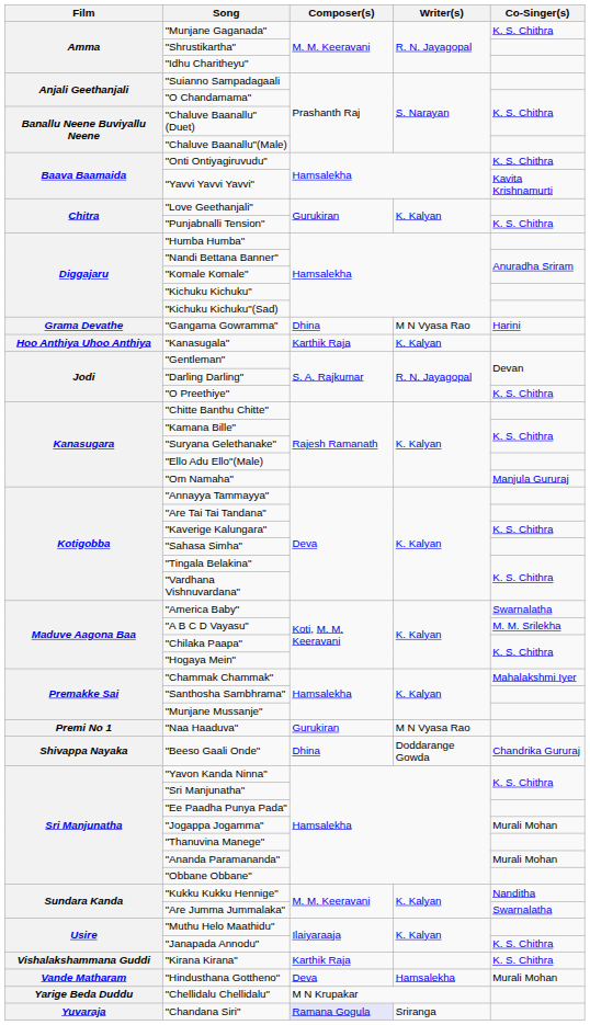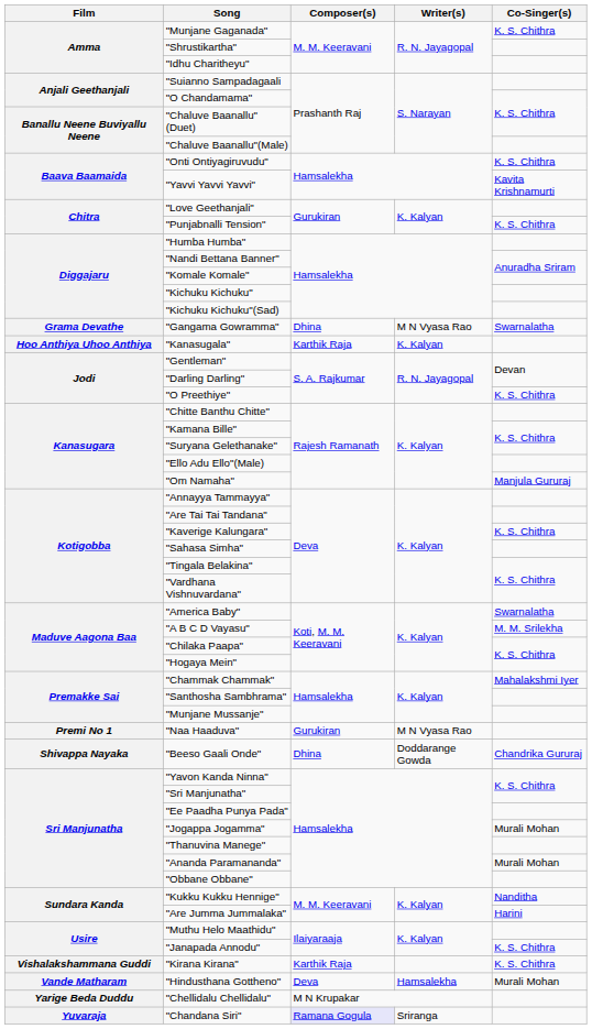 <table class="wikitable">
 <tr>
 <th>Film</th>
 <th>Song</th>
 <th>Composer(s)</th>
 <th>Writer(s)</th>
 <th>Co-Singer(s)</th>
 </tr>
 <tr>
 <th rowspan="3"><em>Amma</em></th>
 <td>"Munjane Gaganada"</td>
 <td rowspan="3"><a href='#'>M. M. Keeravani</a></td>
 <td rowspan="3"><a href='#'>R. N. Jayagopal</a></td>
 <td><a href='#'>K. S. Chithra</a></td>
 </tr>
 <tr>
 <td>"Shrustikartha"</td>
 <td></td>
 </tr>
 <tr>
 <td>"Idhu Charitheyu"</td>
 <td></td>
 </tr>
 <tr>
 <th rowspan="2"><em>Anjali Geethanjali</em></th>
 <td>"Suianno Sampadagaali</td>
 <td rowspan="4">Prashanth Raj</td>
 <td rowspan="4"><a href='#'>S. Narayan</a></td>
 <td></td>
 </tr>
 <tr>
 <td>"O Chandamama"</td>
 <td rowspan="2"><a href='#'>K. S. Chithra</a></td>
 </tr>
 <tr>
 <th rowspan="2"><em>Banallu Neene Buviyallu Neene</em></th>
 <td>"Chaluve Baanallu" (Duet)</td>
 </tr>
 <tr>
 <td>"Chaluve Baanallu"(Male)</td>
 <td></td>
 </tr>
 <tr>
 <th rowspan="2"><em><a href='#'>Baava Baamaida</a></em></th>
 <td>"Onti Ontiyagiruvudu"</td>
 <td colspan="2" rowspan="2"><a href='#'>Hamsalekha</a></td>
 <td><a href='#'>K. S. Chithra</a></td>
 </tr>
 <tr>
 <td>"Yavvi Yavvi Yavvi"</td>
 <td><a href='#'>Kavita Krishnamurti</a></td>
 </tr>
 <tr>
 <th rowspan="2"><em><a href='#'>Chitra</a></em></th>
 <td>"Love Geethanjali"</td>
 <td rowspan="2"><a href='#'>Gurukiran</a></td>
 <td rowspan="2"><a href='#'>K. Kalyan</a></td>
 <td></td>
 </tr>
 <tr>
 <td>"Punjabnalli Tension"</td>
 <td><a href='#'>K. S. Chithra</a></td>
 </tr>
 <tr>
 <th rowspan="5"><em><a href='#'>Diggajaru</a></em></th>
 <td>"Humba Humba"</td>
 <td colspan="2" rowspan="5"><a href='#'>Hamsalekha</a></td>
 <td></td>
 </tr>
 <tr>
 <td>"Nandi Bettana Banner"</td>
 <td rowspan="2"><a href='#'>Anuradha Sriram</a></td>
 </tr>
 <tr>
 <td>"Komale Komale"</td>
 </tr>
 <tr>
 <td>"Kichuku Kichuku"</td>
 <td></td>
 </tr>
 <tr>
 <td>"Kichuku Kichuku"(Sad)</td>
 <td></td>
 </tr>
 <tr>
 <th><em><a href='#'>Grama Devathe</a></em></th>
 <td>"Gangama Gowramma"</td>
 <td><a href='#'>Dhina</a></td>
 <td>M N Vyasa Rao</td>
-<td><a href='#'>Harini</a></td>
+<td><a href='#'>Swarnalatha</a></td>
 </tr>
 <tr>
 <th><em><a href='#'>Hoo Anthiya Uhoo Anthiya</a></em></th>
 <td>"Kanasugala"</td>
 <td><a href='#'>Karthik Raja</a></td>
 <td><a href='#'>K. Kalyan</a></td>
 <td></td>
 </tr>
 <tr>
 <th rowspan="3"><em>Jodi</em></th>
 <td>"Gentleman"</td>
 <td rowspan="3"><a href='#'>S. A. Rajkumar</a></td>
 <td rowspan="3"><a href='#'>R. N. Jayagopal</a></td>
 <td rowspan="2">Devan</td>
 </tr>
 <tr>
 <td>"Darling Darling"</td>
 </tr>
 <tr>
 <td>"O Preethiye"</td>
 <td><a href='#'>K. S. Chithra</a></td>
 </tr>
 <tr>
 <th rowspan="5"><em><a href='#'>Kanasugara</a></em></th>
 <td>"Chitte Banthu Chitte"</td>
 <td rowspan="5"><a href='#'>Rajesh Ramanath</a></td>
 <td rowspan="5"><a href='#'>K. Kalyan</a></td>
 <td></td>
 </tr>
 <tr>
 <td>"Kamana Bille"</td>
 <td rowspan="2"><a href='#'>K. S. Chithra</a></td>
 </tr>
 <tr>
 <td>"Suryana Gelethanake"</td>
 </tr>
 <tr>
 <td>"Ello Adu Ello"(Male)</td>
 <td></td>
 </tr>
 <tr>
 <td>"Om Namaha"</td>
 <td><a href='#'>Manjula Gururaj</a></td>
 </tr>
 <tr>
 <th rowspan="6"><em><a href='#'>Kotigobba</a></em></th>
 <td>"Annayya Tammayya"</td>
 <td rowspan="6"><a href='#'>Deva</a></td>
 <td rowspan="6"><a href='#'>K. Kalyan</a></td>
 <td></td>
 </tr>
 <tr>
 <td>"Are Tai Tai Tandana"</td>
 <td></td>
 </tr>
 <tr>
 <td>"Kaverige Kalungara"</td>
 <td><a href='#'>K. S. Chithra</a></td>
 </tr>
 <tr>
 <td>"Sahasa Simha"</td>
 <td></td>
 </tr>
 <tr>
 <td>"Tingala Belakina"</td>
 <td rowspan="2"><a href='#'>K. S. Chithra</a></td>
 </tr>
 <tr>
 <td>"Vardhana Vishnuvardana"</td>
 </tr>
 <tr>
 <th rowspan="4"><em><a href='#'>Maduve Aagona Baa</a></em></th>
 <td>"America Baby"</td>
 <td rowspan="4"><a href='#'>Koti</a>, <a href='#'>M. M. Keeravani</a></td>
 <td rowspan="4"><a href='#'>K. Kalyan</a></td>
 <td><a href='#'>Swarnalatha</a></td>
 </tr>
 <tr>
 <td>"A B C D Vayasu"</td>
 <td><a href='#'>M. M. Srilekha</a></td>
 </tr>
 <tr>
 <td>"Chilaka Paapa"</td>
 <td rowspan="2"><a href='#'>K. S. Chithra</a></td>
 </tr>
 <tr>
 <td>"Hogaya Mein"</td>
 </tr>
 <tr>
 <th rowspan="3"><em><a href='#'>Premakke Sai</a></em></th>
 <td>"Chammak Chammak"</td>
 <td rowspan="3"><a href='#'>Hamsalekha</a></td>
 <td rowspan="3"><a href='#'>K. Kalyan</a></td>
 <td><a href='#'>Mahalakshmi Iyer</a></td>
 </tr>
 <tr>
 <td>"Santhosha Sambhrama"</td>
 <td></td>
 </tr>
 <tr>
 <td>"Munjane Mussanje"</td>
 <td></td>
 </tr>
 <tr>
 <th><em>Premi No 1</em></th>
 <td>"Naa Haaduva"</td>
 <td><a href='#'>Gurukiran</a></td>
 <td>M N Vyasa Rao</td>
 <td></td>
 </tr>
 <tr>
 <th><em>Shivappa Nayaka</em></th>
 <td>"Beeso Gaali Onde"</td>
 <td><a href='#'>Dhina</a></td>
 <td>Doddarange Gowda</td>
 <td><a href='#'>Chandrika Gururaj</a></td>
 </tr>
 <tr>
 <th rowspan="7"><a href='#'><em>Sri Manjunatha</em></a></th>
 <td>"Yavon Kanda Ninna"</td>
 <td colspan="2" rowspan="7"><a href='#'>Hamsalekha</a></td>
 <td rowspan="2"><a href='#'>K. S. Chithra</a></td>
 </tr>
 <tr>
 <td>"Sri Manjunatha"</td>
 </tr>
 <tr>
 <td>"Ee Paadha Punya Pada"</td>
 <td></td>
 </tr>
 <tr>
 <td>"Jogappa Jogamma"</td>
 <td>Murali Mohan</td>
 </tr>
 <tr>
 <td>"Thanuvina Manege"</td>
 <td></td>
 </tr>
 <tr>
 <td>"Ananda Paramananda"</td>
 <td>Murali Mohan</td>
 </tr>
 <tr>
 <td>"Obbane Obbane"</td>
 <td></td>
 </tr>
 <tr>
 <th rowspan="2"><em>Sundara Kanda</em></th>
 <td>"Kukku Kukku Hennige"</td>
 <td rowspan="2"><a href='#'>M. M. Keeravani</a></td>
 <td rowspan="2"><a href='#'>K. Kalyan</a></td>
 <td><a href='#'>Nanditha</a></td>
 </tr>
 <tr>
 <td>"Are Jumma Jummalaka"</td>
-<td><a href='#'>Swarnalatha</a></td>
+<td><a href='#'>Harini</a></td>
 </tr>
 <tr>
 <th rowspan="2"><em><a href='#'>Usire</a></em></th>
 <td>"Muthu Helo Maathidu"</td>
 <td rowspan="2"><a href='#'>Ilaiyaraaja</a></td>
 <td rowspan="2"><a href='#'>K. Kalyan</a></td>
 <td></td>
 </tr>
 <tr>
 <td>"Janapada Annodu"</td>
 <td><a href='#'>K. S. Chithra</a></td>
 </tr>
 <tr>
 <th><em>Vishalakshammana Guddi</em></th>
 <td>"Kirana Kirana"</td>
 <td><a href='#'>Karthik Raja</a></td>
 <td></td>
 <td><a href='#'>K. S. Chithra</a></td>
 </tr>
 <tr>
 <th><a href='#'><em>Vande Matharam</em></a></th>
 <td>"Hindusthana Gottheno"</td>
 <td><a href='#'>Deva</a></td>
 <td><a href='#'>Hamsalekha</a></td>
 <td>Murali Mohan</td>
 </tr>
 <tr>
 <th><em>Yarige Beda Duddu</em></th>
 <td>"Chellidalu Chellidalu"</td>
 <td colspan="2">M N Krupakar</td>
 <td></td>
 </tr>
 <tr>
 <th><em><a href='#'>Yuvaraja</a></em></th>
 <td>"Chandana Siri"</td>
 <td style="background: lavender;"><a href='#'>Ramana Gogula</a></td>
 <td>Sriranga</td>
 <td></td>
 </tr>
 </table>
